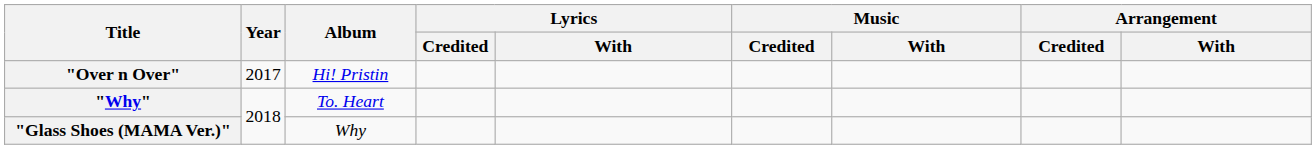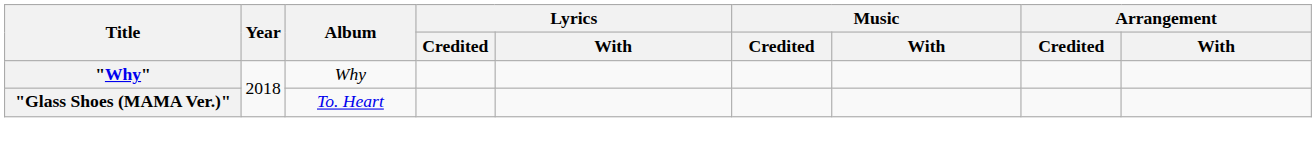 <table class="wikitable plainrowheaders" style="text-align:center">
 <tr>
 <th rowspan="2" style="width:13em;">Title</th>
 <th rowspan="2" style="width:2em;">Year</th>
 <th rowspan="2" style="width:7em;">Album</th>
 <th colspan="2" style="width:16em;">Lyrics</th>
 <th colspan="2" style="width:16em;">Music</th>
 <th colspan="2" style="width:16em;">Arrangement</th>
 </tr>
 <tr>
 <th style="width:4em;">Credited</th>
 <th style="width:13em;">With</th>
 <th style="width:4em;">Credited</th>
 <th style="width:8em;">With</th>
 <th style="width:4em;">Credited</th>
 <th style="width:8em;">With</th>
 </tr>
 <tr>
-<th scope="row">"Over n Over"</th>
-<td>2017</td>
-<td><em><a href='#'>Hi! Pristin</a></em></td>
-<td></td>
-<td></td>
-<td></td>
-<td></td>
-<td></td>
-<td></td>
-</tr>
-<tr>
 <th scope="row">"<a href='#'>Why</a>"</th>
 <td rowspan="2">2018</td>
-<td><em><a href='#'>To. Heart</a></em></td>
+<td><em>Why</em></td>
 <td></td>
 <td></td>
 <td></td>
 <td></td>
 <td></td>
 <td></td>
 </tr>
 <tr>
 <th scope="row">"Glass Shoes (MAMA Ver.)"</th>
-<td><em>Why</em></td>
+<td><em><a href='#'>To. Heart</a></em></td>
 <td></td>
 <td></td>
 <td></td>
 <td></td>
 <td></td>
 <td></td>
 </tr>
 </table>
